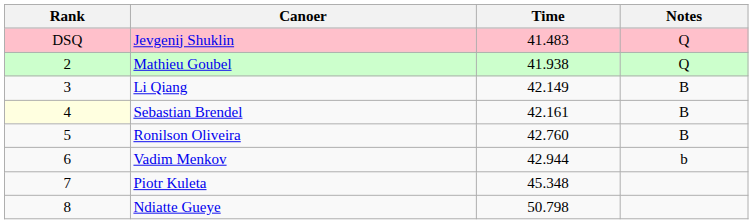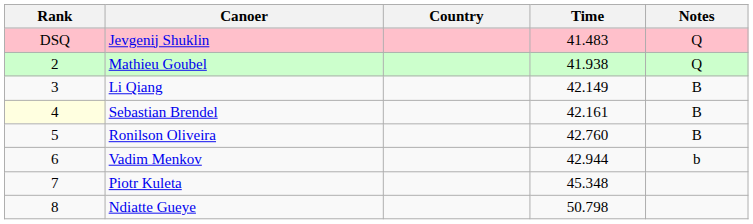 <table class="wikitable" width=50% style="text-align:center;">
 <tr>
 <th>Rank</th>
 <th>Canoer</th>
+<th>Country</th>
 <th>Time</th>
 <th>Notes</th>
 </tr>
 <tr bgcolor=pink>
 <td>DSQ</td>
 <td align="left"><a href='#'>Jevgenij Shuklin</a></td>
+<td align="left"></td>
 <td>41.483</td>
 <td>Q</td>
 </tr>
 <tr bgcolor=ccffcc>
 <td>2</td>
 <td align="left"><a href='#'>Mathieu Goubel</a></td>
+<td align="left"></td>
 <td>41.938</td>
 <td>Q</td>
 </tr>
 <tr>
 <td>3</td>
 <td align="left"><a href='#'>Li Qiang</a></td>
+<td align="left"></td>
 <td>42.149</td>
 <td>B</td>
 </tr>
 <tr>
 <td style="background: lightyellow;">4</td>
 <td align="left"><a href='#'>Sebastian Brendel</a></td>
+<td align="left"></td>
 <td>42.161</td>
 <td>B</td>
 </tr>
 <tr>
 <td>5</td>
 <td align="left"><a href='#'>Ronilson Oliveira</a></td>
+<td align="left"></td>
 <td>42.760</td>
 <td>B</td>
 </tr>
 <tr>
 <td>6</td>
 <td align="left"><a href='#'>Vadim Menkov</a></td>
+<td align="left"></td>
 <td>42.944</td>
 <td>b</td>
 </tr>
 <tr>
 <td>7</td>
 <td align="left"><a href='#'>Piotr Kuleta</a></td>
+<td align="left"></td>
 <td>45.348</td>
 <td></td>
 </tr>
 <tr>
 <td>8</td>
 <td align="left"><a href='#'>Ndiatte Gueye</a></td>
+<td align="left"></td>
 <td>50.798</td>
 <td></td>
 </tr>
 </table>
